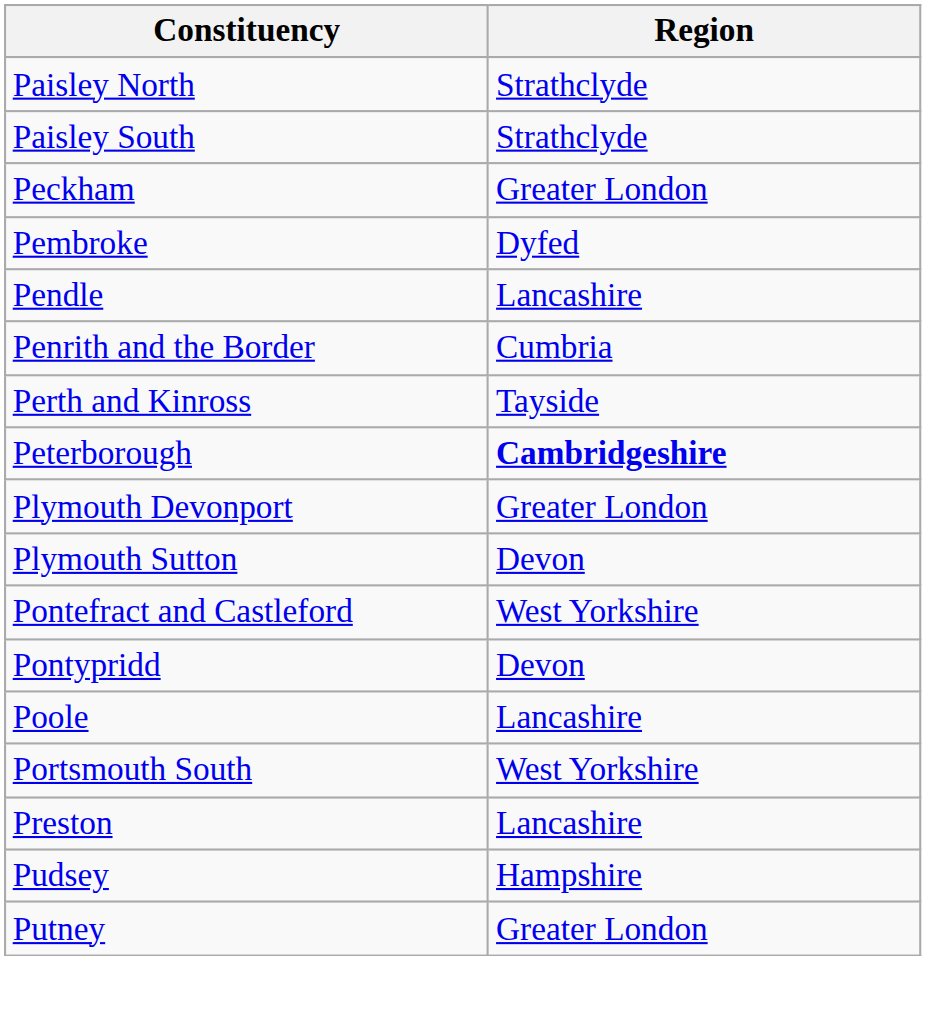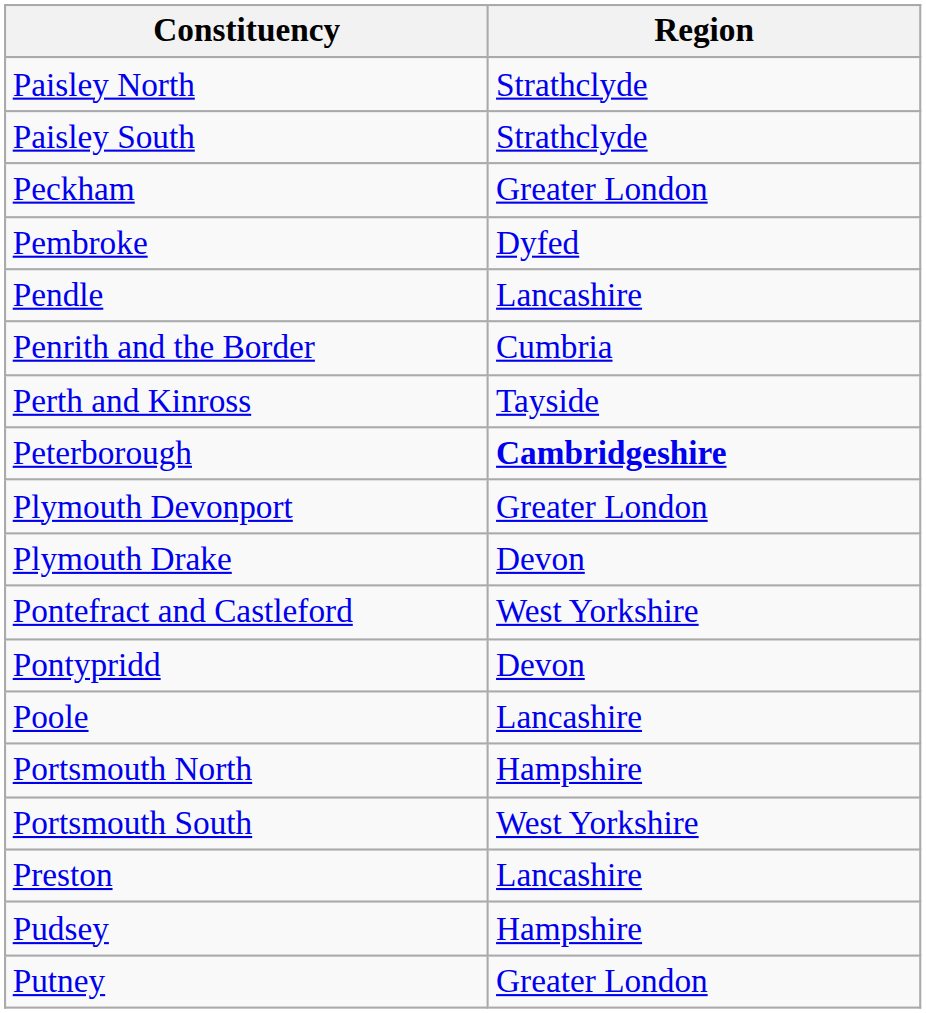 <table class="wikitable">
 <tr>
 <th width="225px">Constituency</th>
 <th width="200px">Region</th>
 </tr>
 <tr>
 <td><a href='#'>Paisley North</a></td>
 <td><a href='#'>Strathclyde</a></td>
 </tr>
 <tr>
 <td><a href='#'>Paisley South</a></td>
 <td><a href='#'>Strathclyde</a></td>
 </tr>
 <tr>
 <td><a href='#'>Peckham</a></td>
 <td><a href='#'>Greater London</a></td>
 </tr>
 <tr>
 <td><a href='#'>Pembroke</a></td>
 <td><a href='#'>Dyfed</a></td>
 </tr>
 <tr>
 <td><a href='#'>Pendle</a></td>
 <td><a href='#'>Lancashire</a></td>
 </tr>
 <tr>
 <td><a href='#'>Penrith and the Border</a></td>
 <td><a href='#'>Cumbria</a></td>
 </tr>
 <tr>
 <td><a href='#'>Perth and Kinross</a></td>
 <td><a href='#'>Tayside</a></td>
 </tr>
 <tr>
 <td><a href='#'>Peterborough</a></td>
 <td><strong><a href='#'>Cambridgeshire</a></strong></td>
 </tr>
 <tr>
 <td><a href='#'>Plymouth Devonport</a></td>
 <td><a href='#'>Greater London</a></td>
 </tr>
 <tr>
-<td><a href='#'>Plymouth Sutton</a></td>
+<td><a href='#'>Plymouth Drake</a></td>
 <td><a href='#'>Devon</a></td>
 </tr>
 <tr>
 <td><a href='#'>Pontefract and Castleford</a></td>
 <td><a href='#'>West Yorkshire</a></td>
 </tr>
 <tr>
 <td><a href='#'>Pontypridd</a></td>
 <td><a href='#'>Devon</a></td>
 </tr>
 <tr>
 <td><a href='#'>Poole</a></td>
 <td><a href='#'>Lancashire</a></td>
+</tr>
+<tr>
+<td><a href='#'>Portsmouth North</a></td>
+<td><a href='#'>Hampshire</a></td>
 </tr>
 <tr>
 <td><a href='#'>Portsmouth South</a></td>
 <td><a href='#'>West Yorkshire</a></td>
 </tr>
 <tr>
 <td><a href='#'>Preston</a></td>
 <td><a href='#'>Lancashire</a></td>
 </tr>
 <tr>
 <td><a href='#'>Pudsey</a></td>
 <td><a href='#'>Hampshire</a></td>
 </tr>
 <tr>
 <td><a href='#'>Putney</a></td>
 <td><a href='#'>Greater London</a></td>
 </tr>
 </table>
